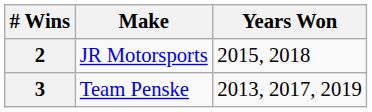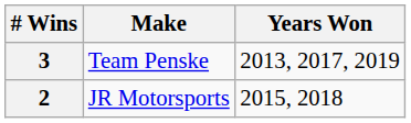 <table class="wikitable" style="font-size: 95%;">
 <tr>
 <th># Wins</th>
 <th>Make</th>
 <th>Years Won</th>
 </tr>
 <tr>
+<th>3</th>
+<td><a href='#'>Team Penske</a></td>
+<td>2013, 2017, 2019</td>
+</tr>
+<tr>
 <th>2</th>
 <td><a href='#'>JR Motorsports</a></td>
 <td>2015, 2018</td>
 </tr>
-<tr>
-<th>3</th>
-<td><a href='#'>Team Penske</a></td>
-<td>2013, 2017, 2019</td>
-</tr>
 </table>
